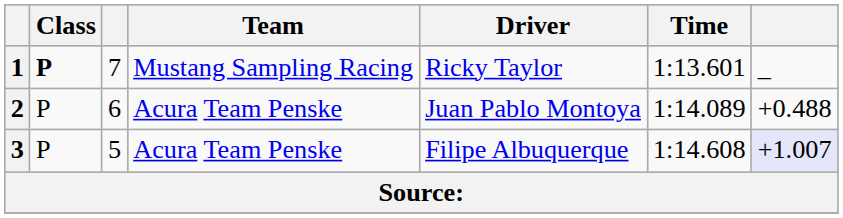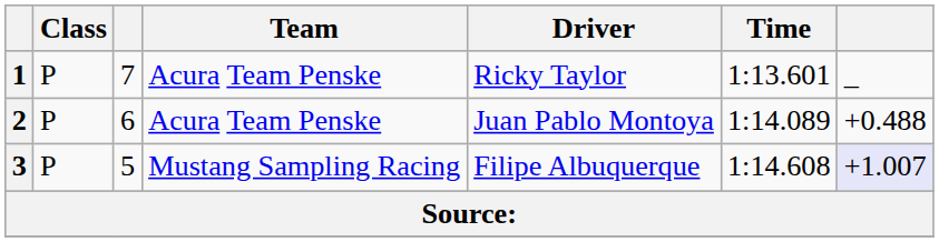 <table class="wikitable">
 <tr>
 <th scope="col"></th>
 <th scope="col">Class</th>
 <th scope="col"></th>
 <th scope="col">Team</th>
 <th scope="col">Driver</th>
 <th scope="col">Time</th>
 <th scope="col"></th>
 </tr>
 <tr>
 <th scope="row">1</th>
-<td><strong>P</strong></td>
+<td>P</td>
 <td>7</td>
-<td><a href='#'>Mustang Sampling Racing</a></td>
+<td><a href='#'>Acura</a> <a href='#'>Team Penske</a></td>
 <td><a href='#'>Ricky Taylor</a></td>
 <td>1:13.601</td>
 <td>_</td>
 </tr>
 <tr>
 <th scope="row">2</th>
 <td>P</td>
 <td>6</td>
 <td><a href='#'>Acura</a> <a href='#'>Team Penske</a></td>
 <td><a href='#'>Juan Pablo Montoya</a></td>
 <td>1:14.089</td>
 <td>+0.488</td>
 </tr>
 <tr>
 <th scope="row">3</th>
 <td>P</td>
 <td>5</td>
-<td><a href='#'>Acura</a> <a href='#'>Team Penske</a></td>
+<td><a href='#'>Mustang Sampling Racing</a></td>
 <td><a href='#'>Filipe Albuquerque</a></td>
 <td>1:14.608</td>
 <td style="background: lavender;">+1.007</td>
 </tr>
 <tr>
 <th colspan="7">Source:</th>
 </tr>
 <tr>
 </tr>
 </table>
